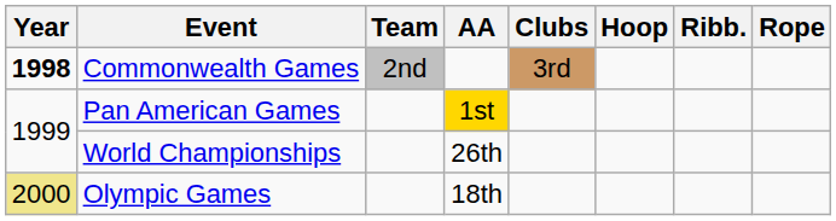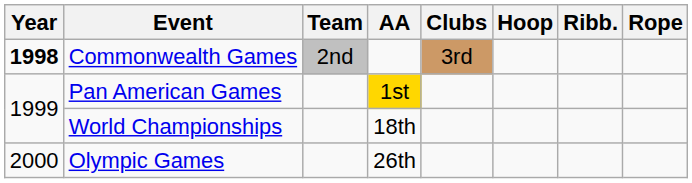 <table class="wikitable" style="text-align:center; font-size:95%;">
 <tr>
 <th>Year</th>
 <th>Event</th>
 <th style="width:30px;">Team</th>
 <th style="width:30px;">AA</th>
 <th style="width:30px;">Clubs</th>
 <th style="width:30px;">Hoop</th>
 <th style="width:30px;">Ribb.</th>
 <th style="width:30px;">Rope</th>
 </tr>
 <tr>
 <td rowspan="1"><strong>1998</strong></td>
 <td align="left"><a href='#'>Commonwealth Games</a></td>
 <td style="background:silver;">2nd</td>
 <td></td>
 <td style="background:#c96;">3rd</td>
 <td></td>
 <td></td>
 <td></td>
 </tr>
 <tr>
 <td rowspan="2">1999</td>
 <td align="left"><a href='#'>Pan American Games</a></td>
 <td></td>
 <td style="background:gold;">1st</td>
 <td></td>
 <td></td>
 <td></td>
 <td></td>
 </tr>
 <tr>
 <td align="left"><a href='#'>World Championships</a></td>
 <td></td>
+<td>18th</td>
+<td></td>
+<td></td>
+<td></td>
+<td></td>
+</tr>
+<tr>
+<td rowspan="1">2000</td>
+<td align="left"><a href='#'>Olympic Games</a></td>
+<td></td>
 <td>26th</td>
 <td></td>
 <td></td>
 <td></td>
 <td></td>
 </tr>
-<tr>
-<td rowspan="1" style="background: khaki;">2000</td>
-<td align="left"><a href='#'>Olympic Games</a></td>
-<td></td>
-<td>18th</td>
-<td></td>
-<td></td>
-<td></td>
-<td></td>
-</tr>
 </table>
